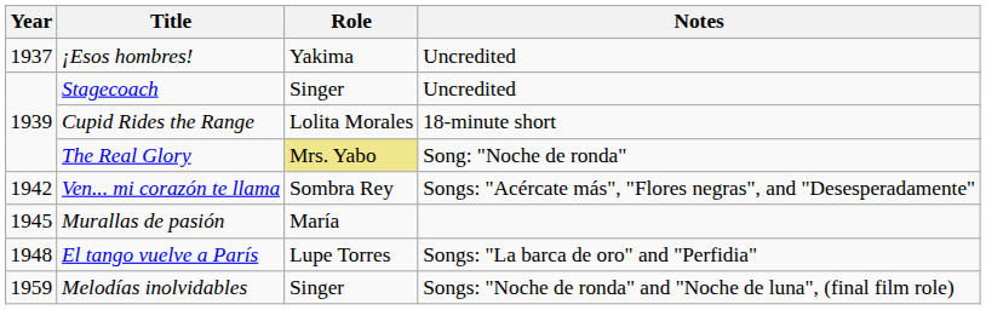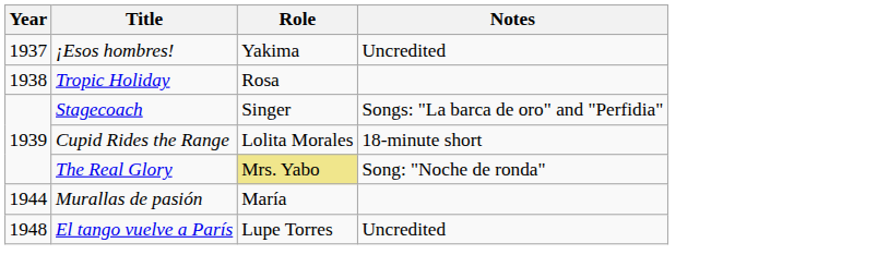 <table class="wikitable">
 <tr>
 <th>Year</th>
 <th>Title</th>
 <th>Role</th>
 <th>Notes</th>
 </tr>
 <tr>
 <td>1937</td>
 <td><em>¡Esos hombres!</em></td>
 <td>Yakima</td>
 <td>Uncredited</td>
 </tr>
 <tr>
+<td>1938</td>
+<td><em><a href='#'>Tropic Holiday</a></em></td>
+<td>Rosa</td>
+<td></td>
+</tr>
+<tr>
 <td rowspan="3">1939</td>
 <td><em><a href='#'>Stagecoach</a></em></td>
 <td>Singer</td>
-<td>Uncredited</td>
+<td>Songs: "La barca de oro" and "Perfidia"</td>
 </tr>
 <tr>
 <td><em>Cupid Rides the Range</em></td>
 <td>Lolita Morales</td>
 <td>18-minute short</td>
 </tr>
 <tr>
 <td><em><a href='#'>The Real Glory</a></em></td>
 <td style="background: khaki;">Mrs. Yabo</td>
 <td>Song: "Noche de ronda"</td>
 </tr>
 <tr>
-<td>1942</td>
-<td><em><a href='#'>Ven... mi corazón te llama</a></em></td>
-<td>Sombra Rey</td>
-<td>Songs: "Acércate más", "Flores negras", and "Desesperadamente"</td>
-</tr>
-<tr>
-<td>1945</td>
+<td>1944</td>
 <td><em>Murallas de pasión</em></td>
 <td>María</td>
 <td></td>
 </tr>
 <tr>
 <td>1948</td>
 <td><em><a href='#'>El tango vuelve a París</a></em></td>
 <td>Lupe Torres</td>
-<td>Songs: "La barca de oro" and "Perfidia"</td>
-</tr>
-<tr>
-<td>1959</td>
-<td><em>Melodías inolvidables</em></td>
-<td>Singer</td>
-<td>Songs: "Noche de ronda" and "Noche de luna", (final film role)</td>
+<td>Uncredited</td>
 </tr>
 </table>
